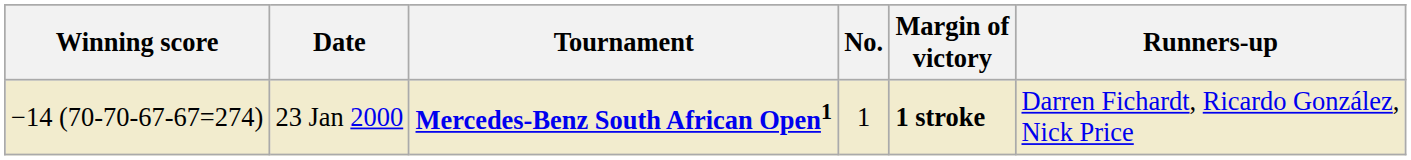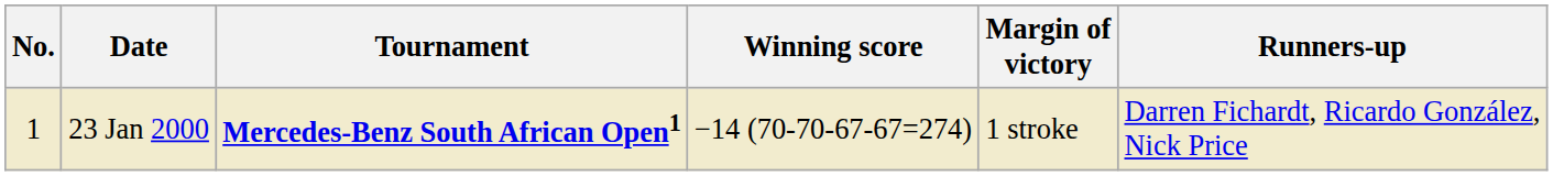 <table class="wikitable" style="font-size:95%;">
 <tr>
-<th>Winning score</th>
+<th>No.</th>
 <th>Date</th>
 <th>Tournament</th>
-<th>No.</th>
+<th>Winning score</th>
 <th>Margin of<br>victory</th>
 <th>Runners-up</th>
 </tr>
 <tr style="background:#f2ecce;">
-<td>−14 (70-70-67-67=274)</td>
+<td align=center>1</td>
 <td align=right>23 Jan <a href='#'>2000</a></td>
 <td><strong><a href='#'>Mercedes-Benz South African Open</a><sup>1</sup></strong></td>
-<td align=center>1</td>
-<td><strong>1 stroke</strong></td>
+<td>−14 (70-70-67-67=274)</td>
+<td>1 stroke</td>
 <td> <a href='#'>Darren Fichardt</a>,  <a href='#'>Ricardo González</a>,<br> <a href='#'>Nick Price</a></td>
 </tr>
 </table>
